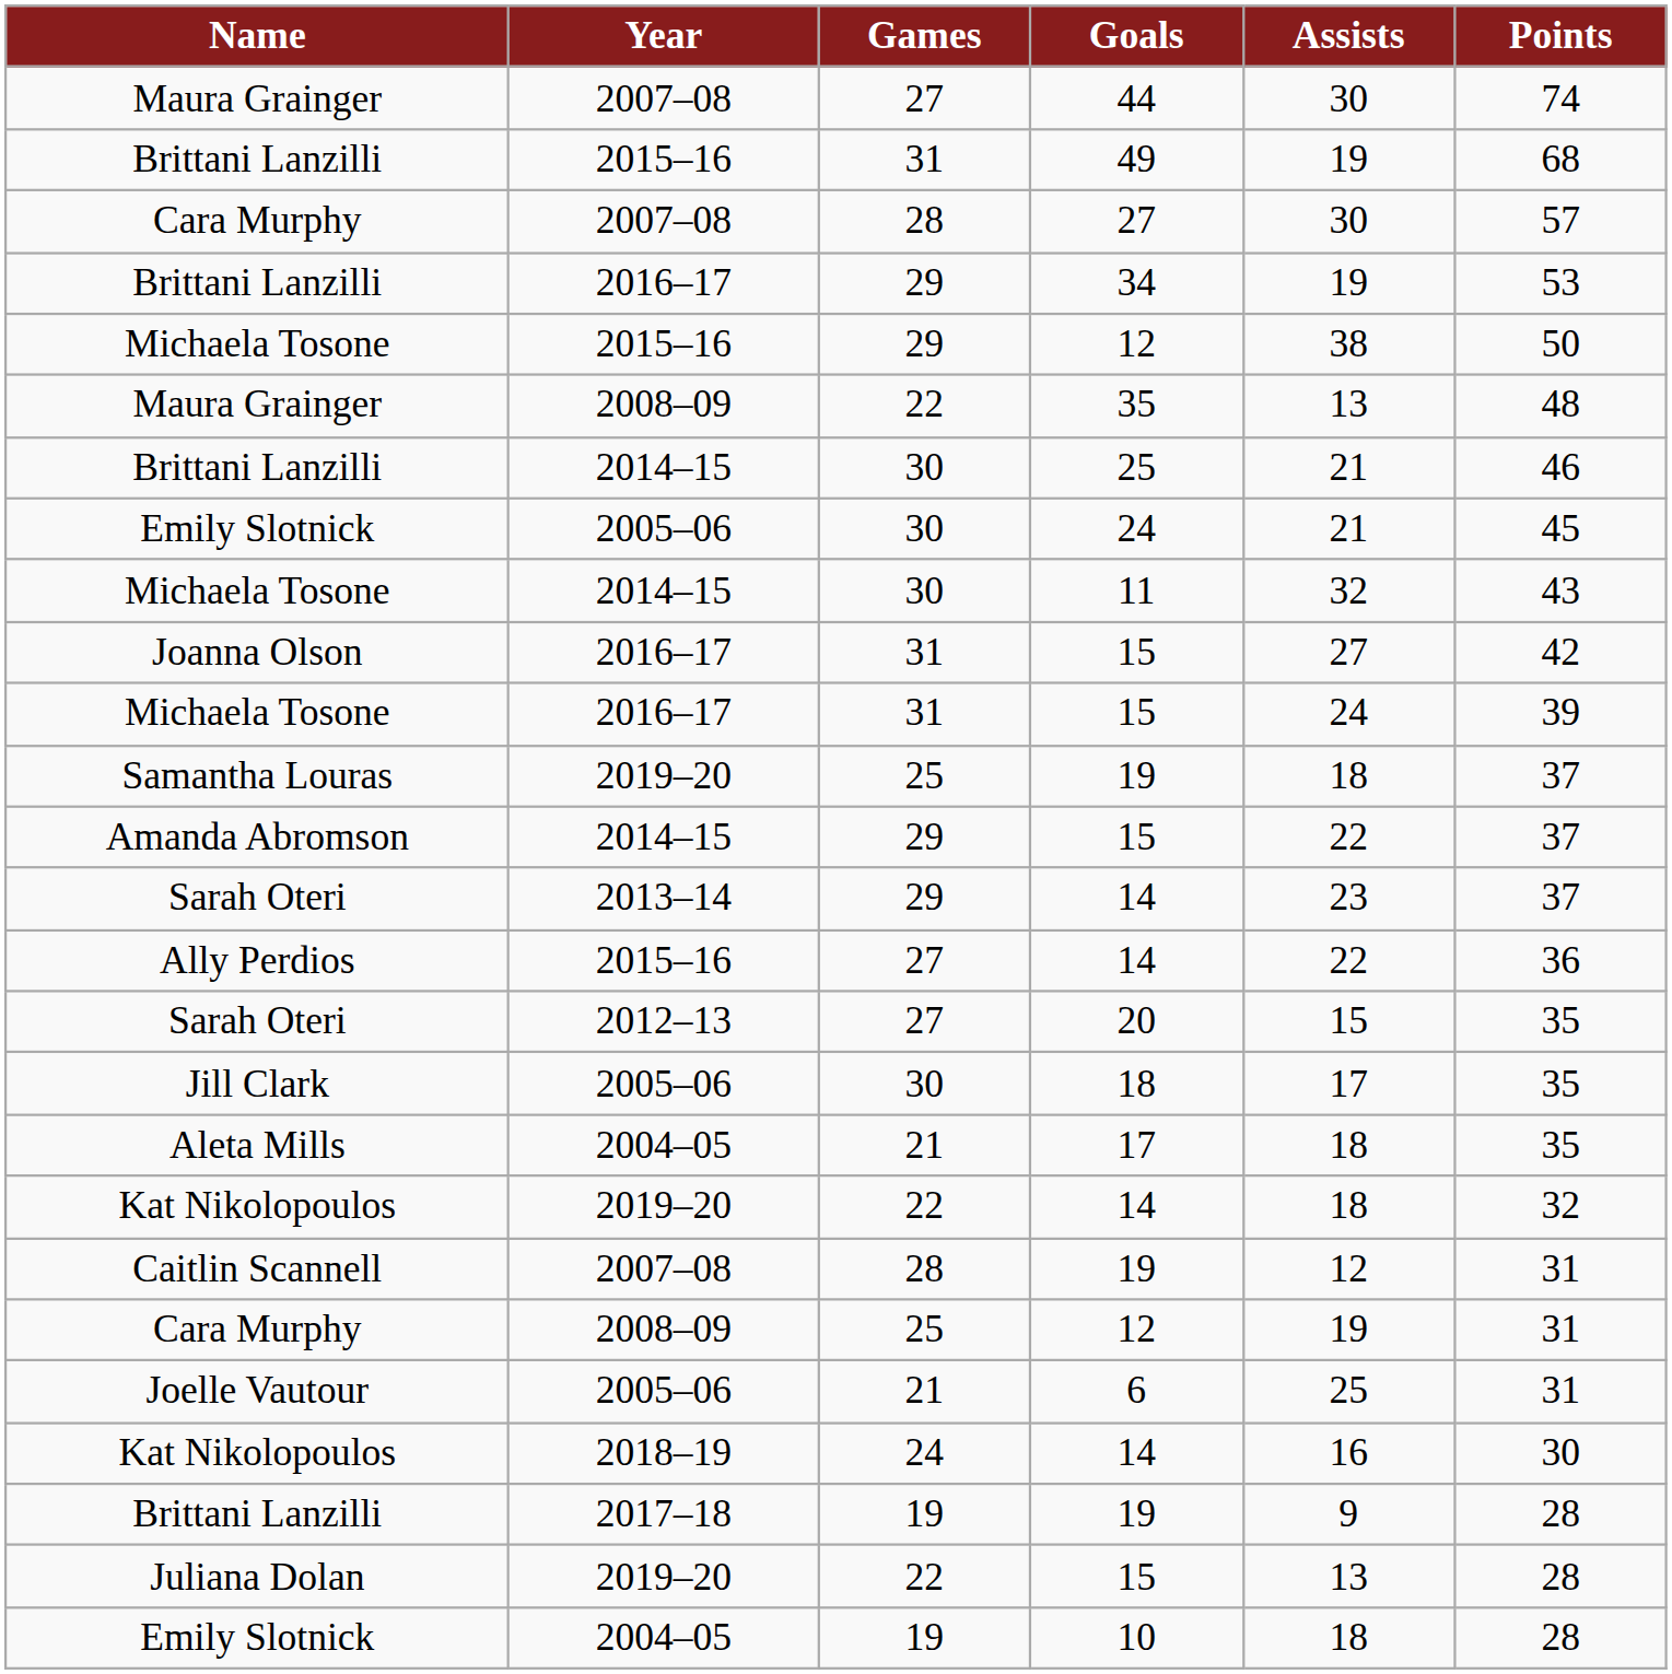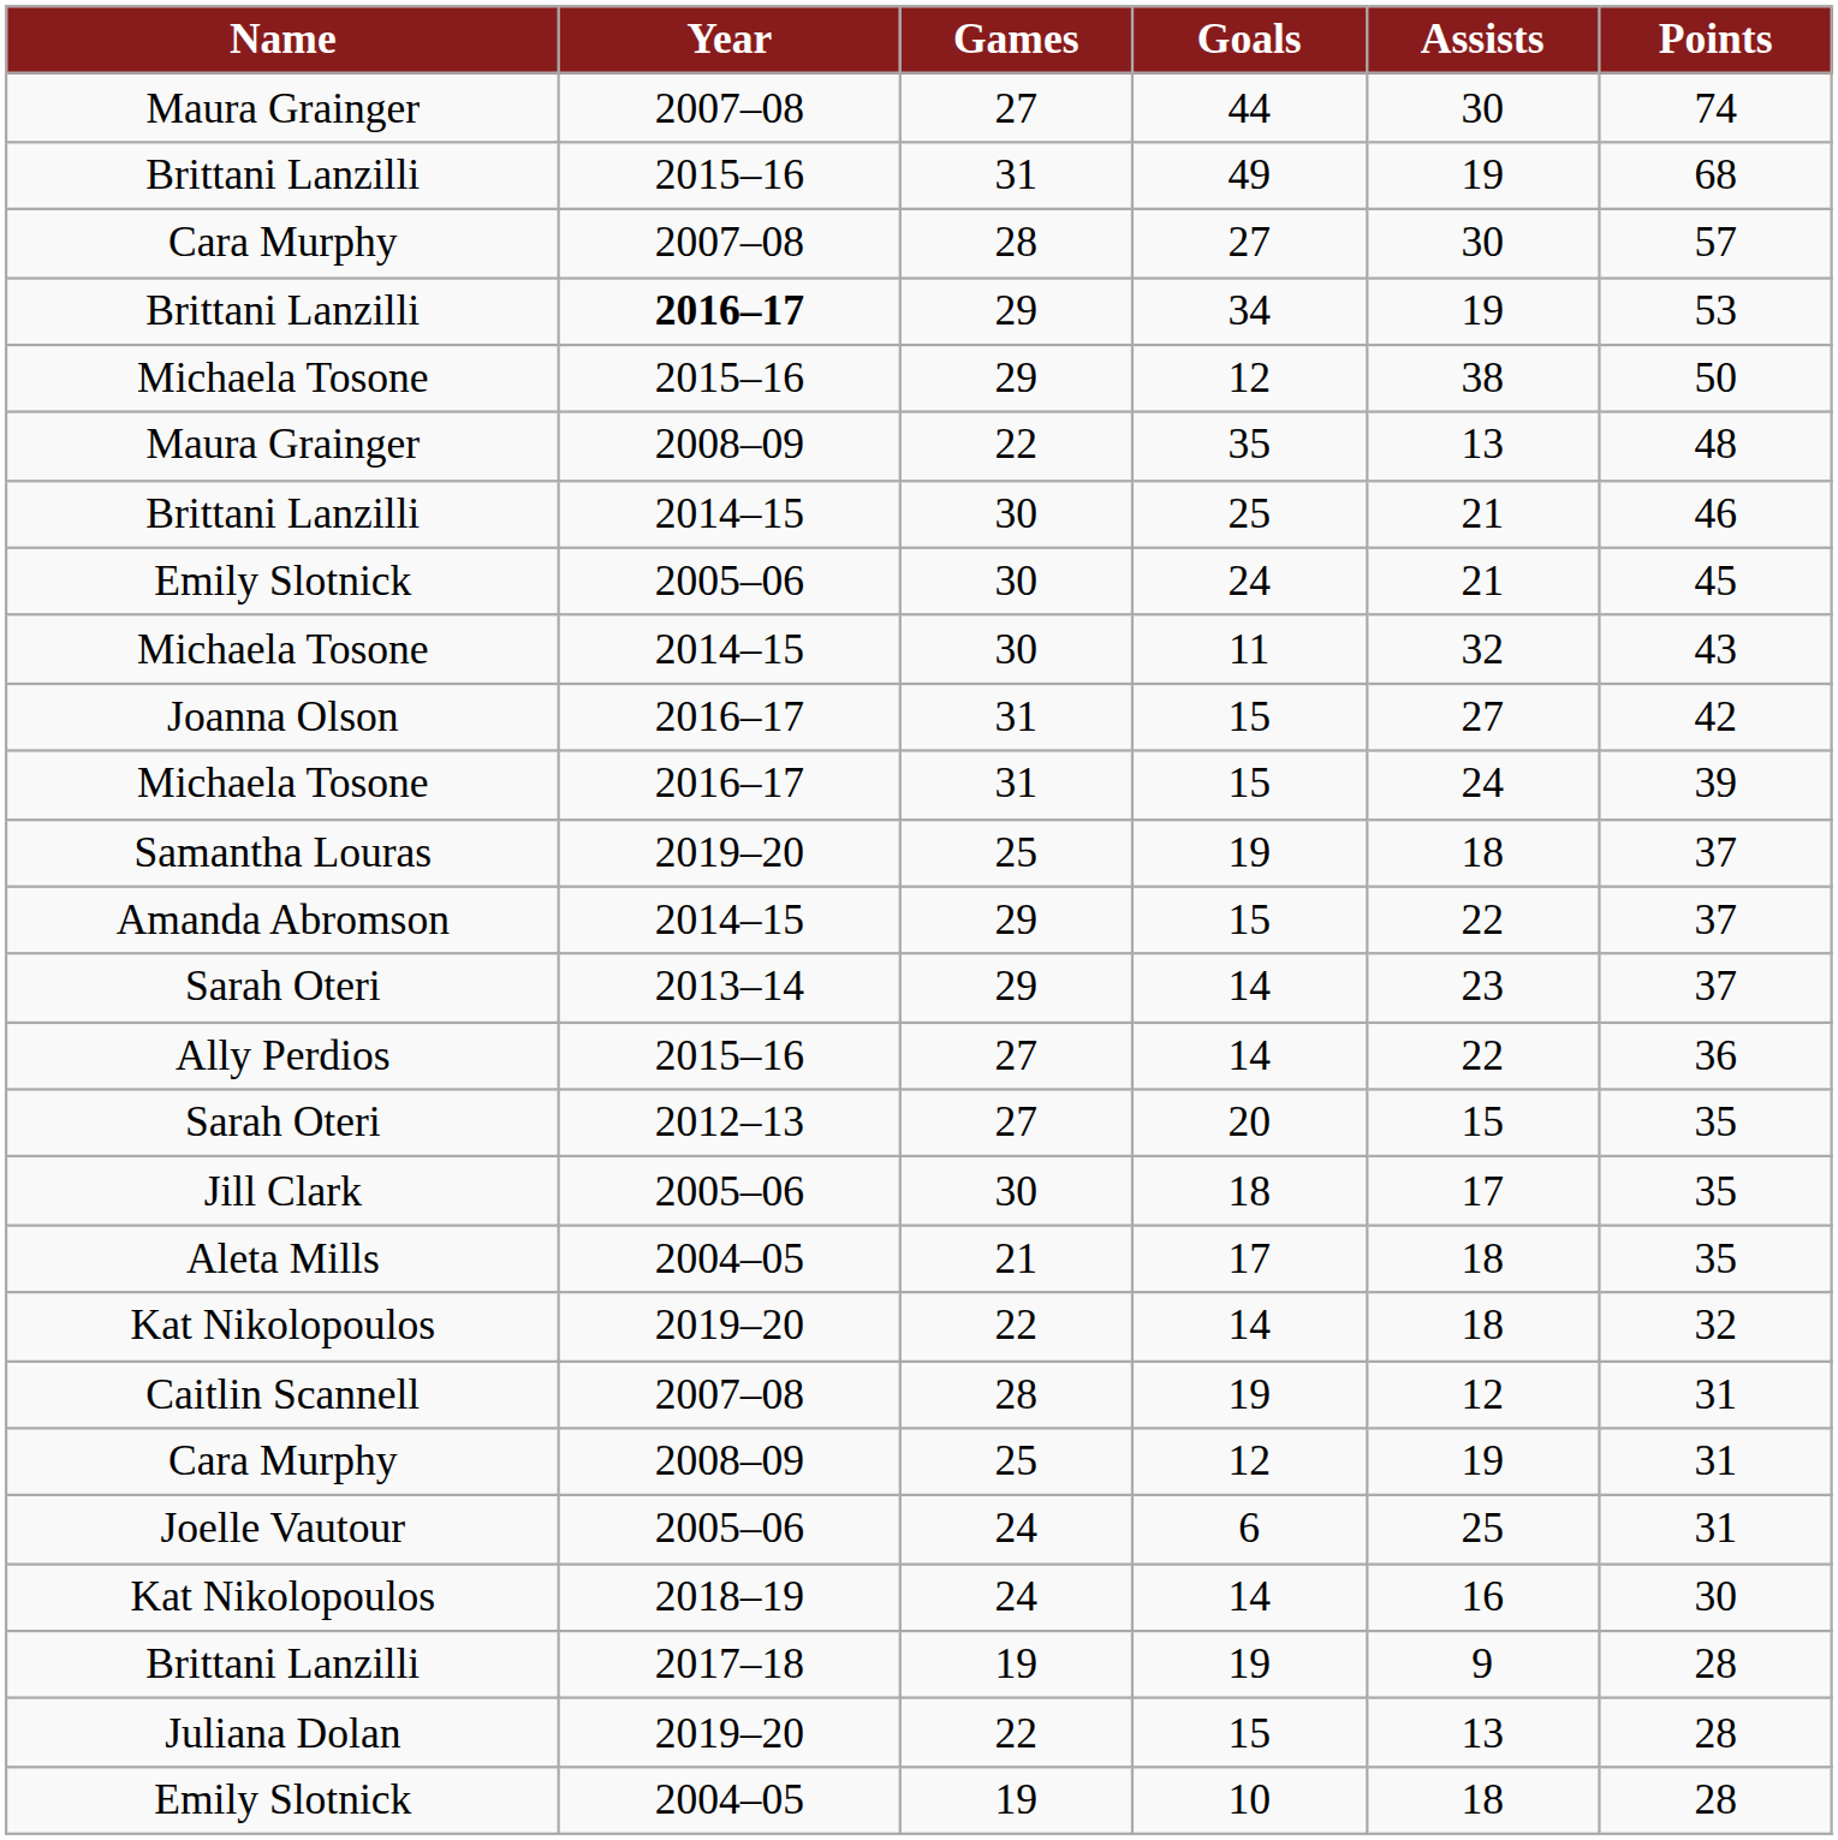 <table class="wikitable">
 <tr align="center"  style=" background:#881c1c; color:#ffffff;">
 <td ! scope="col" width="200px"><strong>Name</strong></td>
 <td ! scope="col" width="120px"><strong>Year</strong></td>
 <td ! scope="col" width="80px"><strong>Games</strong></td>
 <td ! scope="col" width="80px"><strong>Goals</strong></td>
 <td ! scope="col" width="80px"><strong>Assists</strong></td>
 <td ! scope="col" width="80px"><strong>Points</strong></td>
 </tr>
 <tr align="center" bgcolor="">
 <td>Maura Grainger</td>
 <td>2007–08</td>
 <td>27</td>
 <td>44</td>
 <td>30</td>
 <td>74</td>
 </tr>
 <tr align="center" bgcolor="">
 <td>Brittani Lanzilli</td>
 <td>2015–16</td>
 <td>31</td>
 <td>49</td>
 <td>19</td>
 <td>68</td>
 </tr>
 <tr align="center" bgcolor="">
 <td>Cara Murphy</td>
 <td>2007–08</td>
 <td>28</td>
 <td>27</td>
 <td>30</td>
 <td>57</td>
 </tr>
 <tr align="center" bgcolor="">
 <td>Brittani Lanzilli</td>
-<td>2016–17</td>
+<td><strong>2016–17</strong></td>
 <td>29</td>
 <td>34</td>
 <td>19</td>
 <td>53</td>
 </tr>
 <tr align="center" bgcolor="">
 <td>Michaela Tosone</td>
 <td>2015–16</td>
 <td>29</td>
 <td>12</td>
 <td>38</td>
 <td>50</td>
 </tr>
 <tr align="center" bgcolor="">
 <td>Maura Grainger</td>
 <td>2008–09</td>
 <td>22</td>
 <td>35</td>
 <td>13</td>
 <td>48</td>
 </tr>
 <tr align="center" bgcolor="">
 <td>Brittani Lanzilli</td>
 <td>2014–15</td>
 <td>30</td>
 <td>25</td>
 <td>21</td>
 <td>46</td>
 </tr>
 <tr align="center" bgcolor="">
 <td>Emily Slotnick</td>
 <td>2005–06</td>
 <td>30</td>
 <td>24</td>
 <td>21</td>
 <td>45</td>
 </tr>
 <tr align="center" bgcolor="">
 <td>Michaela Tosone</td>
 <td>2014–15</td>
 <td>30</td>
 <td>11</td>
 <td>32</td>
 <td>43</td>
 </tr>
 <tr align="center" bgcolor="">
 <td>Joanna Olson</td>
 <td>2016–17</td>
 <td>31</td>
 <td>15</td>
 <td>27</td>
 <td>42</td>
 </tr>
 <tr align="center" bgcolor="">
 <td>Michaela Tosone</td>
 <td>2016–17</td>
 <td>31</td>
 <td>15</td>
 <td>24</td>
 <td>39</td>
 </tr>
 <tr align="center" bgcolor="">
 <td>Samantha Louras</td>
 <td>2019–20</td>
 <td>25</td>
 <td>19</td>
 <td>18</td>
 <td>37</td>
 </tr>
 <tr align="center" bgcolor="">
 <td>Amanda Abromson</td>
 <td>2014–15</td>
 <td>29</td>
 <td>15</td>
 <td>22</td>
 <td>37</td>
 </tr>
 <tr align="center" bgcolor="">
 <td>Sarah Oteri</td>
 <td>2013–14</td>
 <td>29</td>
 <td>14</td>
 <td>23</td>
 <td>37</td>
 </tr>
 <tr align="center" bgcolor="">
 <td>Ally Perdios</td>
 <td>2015–16</td>
 <td>27</td>
 <td>14</td>
 <td>22</td>
 <td>36</td>
 </tr>
 <tr align="center" bgcolor="">
 <td>Sarah Oteri</td>
 <td>2012–13</td>
 <td>27</td>
 <td>20</td>
 <td>15</td>
 <td>35</td>
 </tr>
 <tr align="center" bgcolor="">
 <td>Jill Clark</td>
 <td>2005–06</td>
 <td>30</td>
 <td>18</td>
 <td>17</td>
 <td>35</td>
 </tr>
 <tr align="center" bgcolor="">
 <td>Aleta Mills</td>
 <td>2004–05</td>
 <td>21</td>
 <td>17</td>
 <td>18</td>
 <td>35</td>
 </tr>
 <tr align="center" bgcolor="">
 <td>Kat Nikolopoulos</td>
 <td>2019–20</td>
 <td>22</td>
 <td>14</td>
 <td>18</td>
 <td>32</td>
 </tr>
 <tr align="center" bgcolor="">
 <td>Caitlin Scannell</td>
 <td>2007–08</td>
 <td>28</td>
 <td>19</td>
 <td>12</td>
 <td>31</td>
 </tr>
 <tr align="center" bgcolor="">
 <td>Cara Murphy</td>
 <td>2008–09</td>
 <td>25</td>
 <td>12</td>
 <td>19</td>
 <td>31</td>
 </tr>
 <tr align="center" bgcolor="">
 <td>Joelle Vautour</td>
 <td>2005–06</td>
-<td>21</td>
+<td>24</td>
 <td>6</td>
 <td>25</td>
 <td>31</td>
 </tr>
 <tr align="center" bgcolor="">
 <td>Kat Nikolopoulos</td>
 <td>2018–19</td>
 <td>24</td>
 <td>14</td>
 <td>16</td>
 <td>30</td>
 </tr>
 <tr align="center" bgcolor="">
 <td>Brittani Lanzilli</td>
 <td>2017–18</td>
 <td>19</td>
 <td>19</td>
 <td>9</td>
 <td>28</td>
 </tr>
 <tr align="center" bgcolor="">
 <td>Juliana Dolan</td>
 <td>2019–20</td>
 <td>22</td>
 <td>15</td>
 <td>13</td>
 <td>28</td>
 </tr>
 <tr align="center" bgcolor="">
 <td>Emily Slotnick</td>
 <td>2004–05</td>
 <td>19</td>
 <td>10</td>
 <td>18</td>
 <td>28</td>
 </tr>
 </table>
